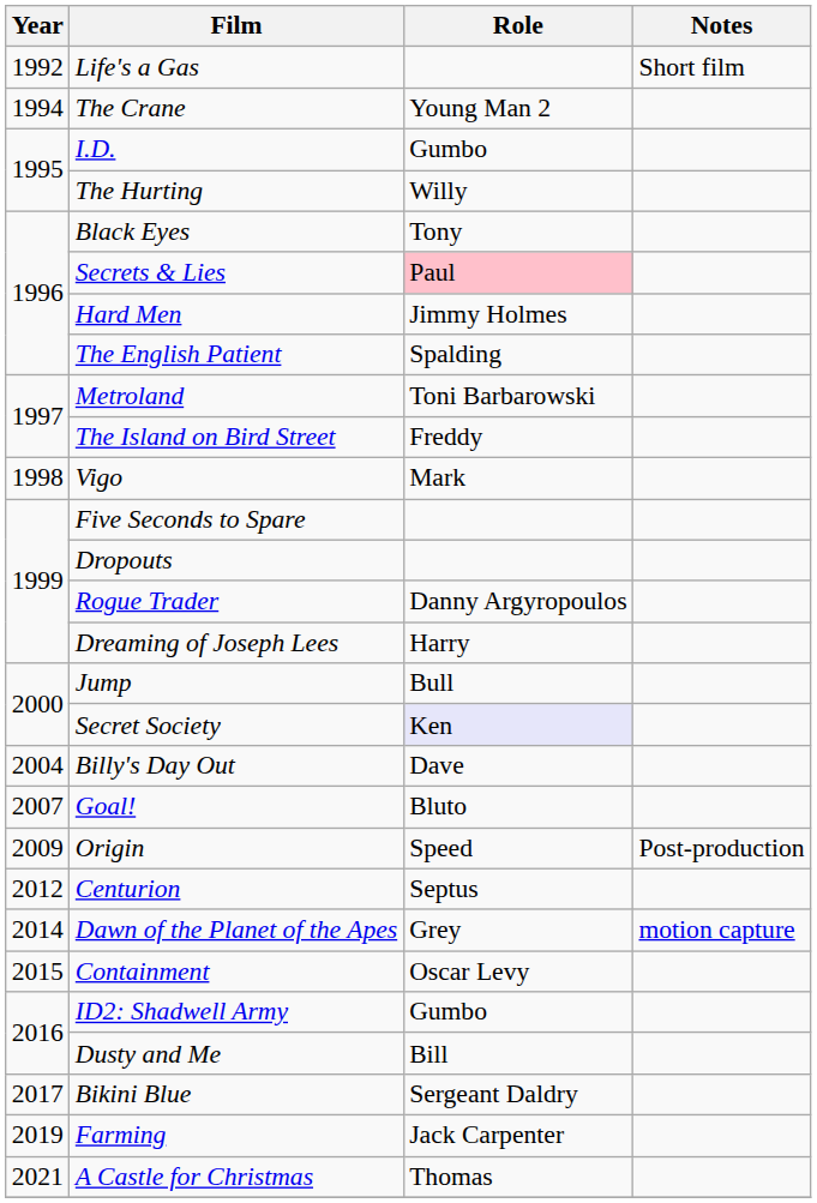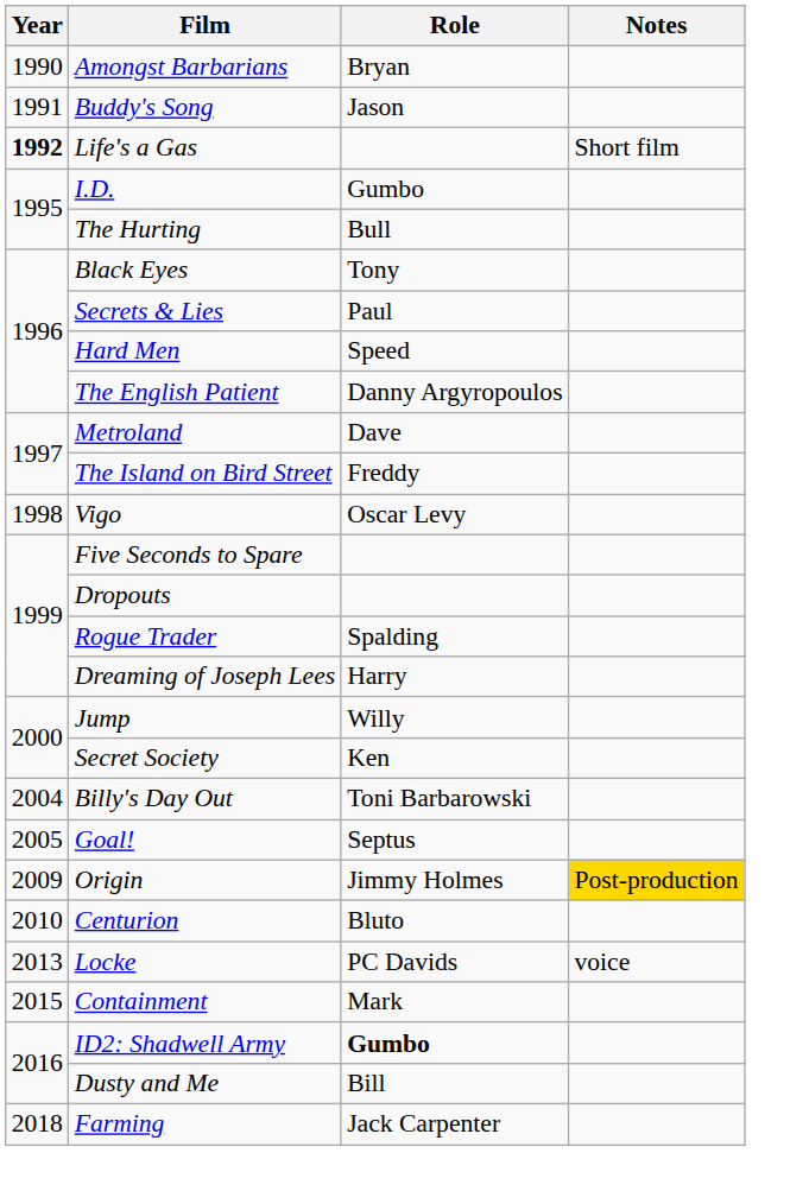 <table class="wikitable">
 <tr>
 <th>Year</th>
 <th>Film</th>
 <th>Role</th>
 <th>Notes</th>
 </tr>
 <tr>
-<td>1992</td>
+<td>1990</td>
+<td><em><a href='#'>Amongst Barbarians</a></em></td>
+<td>Bryan</td>
+<td></td>
+</tr>
+<tr>
+<td>1991</td>
+<td><em><a href='#'>Buddy's Song</a></em></td>
+<td>Jason</td>
+<td></td>
+</tr>
+<tr>
+<td><strong>1992</strong></td>
 <td><em>Life's a Gas</em></td>
 <td></td>
 <td>Short film</td>
-</tr>
-<tr>
-<td>1994</td>
-<td><em>The Crane</em></td>
-<td>Young Man 2</td>
-<td></td>
 </tr>
 <tr>
 <td rowspan="2">1995</td>
 <td><em><a href='#'>I.D.</a></em></td>
 <td>Gumbo</td>
 <td></td>
 </tr>
 <tr>
 <td><em>The Hurting</em></td>
-<td>Willy</td>
+<td>Bull</td>
 <td></td>
 </tr>
 <tr>
 <td rowspan="4">1996</td>
 <td><em>Black Eyes</em></td>
 <td>Tony</td>
 <td></td>
 </tr>
 <tr>
 <td><em><a href='#'>Secrets & Lies</a></em></td>
-<td style="background: pink;">Paul</td>
+<td>Paul</td>
 <td></td>
 </tr>
 <tr>
 <td><em><a href='#'>Hard Men</a></em></td>
-<td>Jimmy Holmes</td>
+<td>Speed</td>
 <td></td>
 </tr>
 <tr>
 <td><em><a href='#'>The English Patient</a></em></td>
-<td>Spalding</td>
+<td>Danny Argyropoulos</td>
 <td></td>
 </tr>
 <tr>
 <td rowspan="2">1997</td>
 <td><em><a href='#'>Metroland</a></em></td>
-<td>Toni Barbarowski</td>
+<td>Dave</td>
 <td></td>
 </tr>
 <tr>
 <td><em><a href='#'>The Island on Bird Street</a></em></td>
 <td>Freddy</td>
 <td></td>
 </tr>
 <tr>
 <td>1998</td>
 <td><em>Vigo</em></td>
-<td>Mark</td>
+<td>Oscar Levy</td>
 <td></td>
 </tr>
 <tr>
 <td rowspan="4">1999</td>
 <td><em>Five Seconds to Spare</em></td>
 <td></td>
 <td></td>
 </tr>
 <tr>
 <td><em>Dropouts</em></td>
 <td></td>
 <td></td>
 </tr>
 <tr>
 <td><em><a href='#'>Rogue Trader</a></em></td>
-<td>Danny Argyropoulos</td>
+<td>Spalding</td>
 <td></td>
 </tr>
 <tr>
 <td><em>Dreaming of Joseph Lees</em></td>
 <td>Harry</td>
 <td></td>
 </tr>
 <tr>
 <td rowspan="2">2000</td>
 <td><em>Jump</em></td>
-<td>Bull</td>
+<td>Willy</td>
 <td></td>
 </tr>
 <tr>
 <td><em>Secret Society</em></td>
-<td style="background: lavender;">Ken</td>
+<td>Ken</td>
 <td></td>
 </tr>
 <tr>
 <td>2004</td>
 <td><em>Billy's Day Out</em></td>
-<td>Dave</td>
+<td>Toni Barbarowski</td>
 <td></td>
 </tr>
 <tr>
-<td>2007</td>
+<td>2005</td>
 <td><em><a href='#'>Goal!</a></em></td>
-<td>Bluto</td>
+<td>Septus</td>
 <td></td>
 </tr>
 <tr>
 <td>2009</td>
 <td><em>Origin</em></td>
-<td>Speed</td>
-<td>Post-production</td>
+<td>Jimmy Holmes</td>
+<td style="background: gold;">Post-production</td>
 </tr>
 <tr>
-<td rowspan="1">2012</td>
+<td rowspan="1">2010</td>
 <td><em><a href='#'>Centurion</a></em></td>
-<td>Septus</td>
+<td>Bluto</td>
 <td></td>
 </tr>
 <tr>
-<td>2014</td>
-<td><em><a href='#'>Dawn of the Planet of the Apes</a></em></td>
-<td>Grey</td>
-<td><a href='#'>motion capture</a></td>
+<td>2013</td>
+<td><em><a href='#'>Locke</a></em></td>
+<td>PC Davids</td>
+<td>voice</td>
 </tr>
 <tr>
 <td>2015</td>
 <td><em><a href='#'>Containment</a></em></td>
-<td>Oscar Levy</td>
+<td>Mark</td>
 </tr>
 <tr>
 <td rowspan="2">2016</td>
 <td><em><a href='#'>ID2: Shadwell Army</a></em></td>
-<td>Gumbo</td>
+<td><strong>Gumbo</strong></td>
 <td></td>
 </tr>
 <tr>
 <td><em>Dusty and Me</em></td>
 <td>Bill</td>
 <td></td>
 </tr>
 <tr>
-<td>2017</td>
-<td><em>Bikini Blue</em></td>
-<td>Sergeant Daldry</td>
-<td></td>
-</tr>
-<tr>
-<td>2019</td>
+<td>2018</td>
 <td><em><a href='#'>Farming</a></em></td>
 <td>Jack Carpenter</td>
 <td></td>
 </tr>
 <tr>
-<td>2021</td>
-<td><em><a href='#'>A Castle for Christmas</a></em></td>
-<td>Thomas</td>
-<td></td>
-</tr>
-<tr>
 </tr>
 </table>
